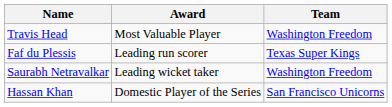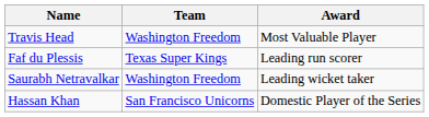 <table class="wikitable">
 <tr>
 <th scope="col">Name</th>
+<th scope="col">Team</th>
 <th scope="col">Award</th>
-<th scope="col">Team</th>
 </tr>
 <tr>
 <td><a href='#'>Travis Head</a></td>
+<td><a href='#'>Washington Freedom</a></td>
 <td scope="row">Most Valuable Player</td>
-<td><a href='#'>Washington Freedom</a></td>
 </tr>
 <tr>
 <td><a href='#'>Faf du Plessis</a></td>
+<td><a href='#'>Texas Super Kings</a></td>
 <td scope="row">Leading run scorer</td>
-<td><a href='#'>Texas Super Kings</a></td>
 </tr>
 <tr>
 <td><a href='#'>Saurabh Netravalkar</a></td>
+<td><a href='#'>Washington Freedom</a></td>
 <td scope="row">Leading wicket taker</td>
-<td><a href='#'>Washington Freedom</a></td>
 </tr>
 <tr>
 <td><a href='#'>Hassan Khan</a></td>
+<td><a href='#'>San Francisco Unicorns</a></td>
 <td scope="row">Domestic Player of the Series</td>
-<td><a href='#'>San Francisco Unicorns</a></td>
 </tr>
 </table>
